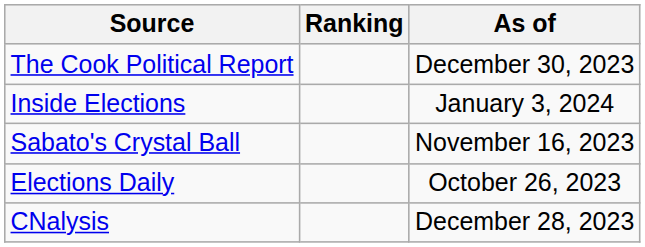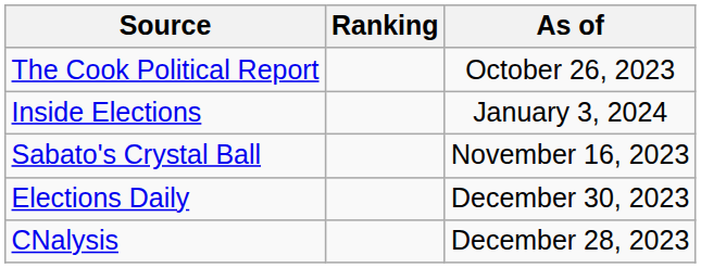 <table class="wikitable" style="text-align:center">
 <tr>
 <th>Source</th>
 <th>Ranking</th>
 <th>As of</th>
 </tr>
 <tr>
 <td align=left><a href='#'>The Cook Political Report</a></td>
 <td></td>
-<td>December 30, 2023</td>
+<td>October 26, 2023</td>
 </tr>
 <tr>
 <td align=left><a href='#'>Inside Elections</a></td>
 <td></td>
 <td>January 3, 2024</td>
 </tr>
 <tr>
 <td align=left><a href='#'>Sabato's Crystal Ball</a></td>
 <td></td>
 <td>November 16, 2023</td>
 </tr>
 <tr>
 <td align=left><a href='#'>Elections Daily</a></td>
 <td></td>
-<td>October 26, 2023</td>
+<td>December 30, 2023</td>
 </tr>
 <tr>
 <td align=left><a href='#'>CNalysis</a></td>
 <td></td>
 <td>December 28, 2023</td>
 </tr>
 </table>
